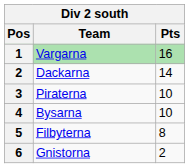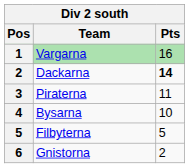 <table class="wikitable">
 <tr>
 <th colspan="3">Div 2 south</th>
 </tr>
 <tr>
 <th width=20>Pos</th>
 <th width=150>Team</th>
 <th width=30>Pts</th>
 </tr>
 <tr style="background:#ACE1AF;">
 <th>1</th>
 <td><a href='#'>Vargarna</a></td>
 <td>16</td>
 </tr>
 <tr>
 <th>2</th>
 <td><a href='#'>Dackarna</a></td>
-<td>14</td>
+<td><strong>14</strong></td>
 </tr>
 <tr>
 <th>3</th>
 <td><a href='#'>Piraterna</a></td>
-<td>10</td>
+<td>11</td>
 </tr>
 <tr>
 <th>4</th>
 <td><a href='#'>Bysarna</a></td>
 <td>10</td>
 </tr>
 <tr>
 <th>5</th>
 <td><a href='#'>Filbyterna</a></td>
-<td>8</td>
+<td>5</td>
 </tr>
 <tr>
 <th>6</th>
 <td><a href='#'>Gnistorna</a></td>
 <td>2</td>
 </tr>
 </table>
